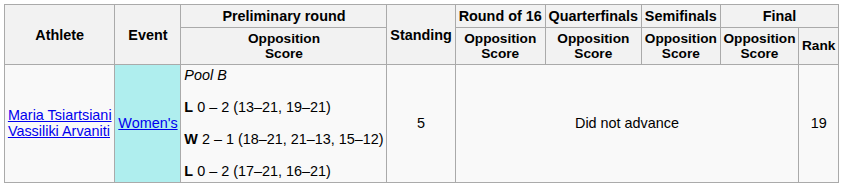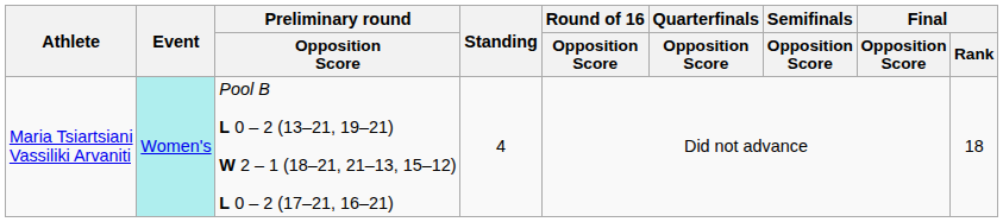 <table class=wikitable style="font-size:90%">
 <tr>
 <th rowspan="2">Athlete</th>
 <th rowspan="2">Event</th>
 <th>Preliminary round</th>
 <th rowspan="2">Standing</th>
 <th>Round of 16</th>
 <th>Quarterfinals</th>
 <th>Semifinals</th>
 <th colspan=2>Final</th>
 </tr>
 <tr style="font-size:95%">
 <th>Opposition<br>Score</th>
 <th>Opposition<br>Score</th>
 <th>Opposition<br>Score</th>
 <th>Opposition<br>Score</th>
 <th>Opposition<br>Score</th>
 <th>Rank</th>
 </tr>
 <tr align=center>
 <td align=left><a href='#'>Maria Tsiartsiani</a><br><a href='#'>Vassiliki Arvaniti</a></td>
 <td align=left style="background: paleturquoise;"><a href='#'>Women's</a></td>
 <td align=left><em>Pool B</em><br><br><strong>L</strong> 0 – 2 (13–21, 19–21)<br><br><strong>W</strong> 2 – 1 (18–21, 21–13, 15–12)<br><br><strong>L</strong> 0 – 2 (17–21, 16–21)</td>
-<td>5</td>
+<td>4</td>
 <td colspan=4>Did not advance</td>
-<td>19</td>
+<td>18</td>
 </tr>
 </table>
